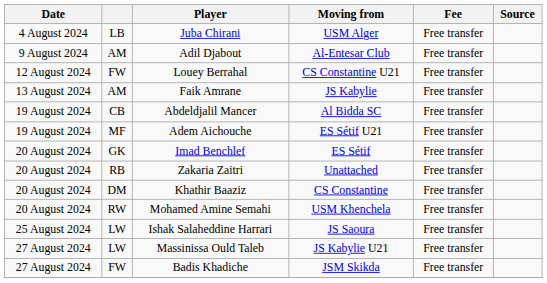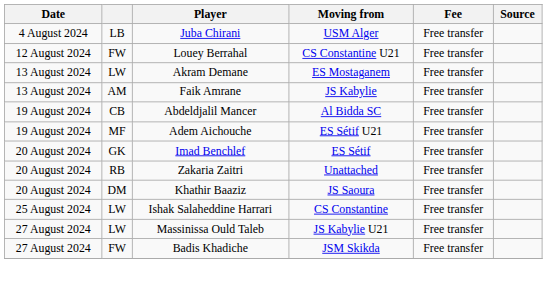 <table class="wikitable sortable" style="width:70%; text-align:center; font-size:85%; text-align:centre;">
 <tr>
 <th>Date</th>
 <th></th>
 <th>Player</th>
 <th>Moving from</th>
 <th>Fee</th>
 <th>Source</th>
 </tr>
 <tr>
 <td>4 August 2024</td>
 <td>LB</td>
 <td> <a href='#'>Juba Chirani</a></td>
 <td><a href='#'>USM Alger</a></td>
 <td>Free transfer</td>
 <td></td>
 </tr>
 <tr>
-<td>9 August 2024</td>
-<td>AM</td>
-<td> Adil Djabout</td>
-<td> <a href='#'>Al-Entesar Club</a></td>
+<td>12 August 2024</td>
+<td>FW</td>
+<td> Louey Berrahal</td>
+<td><a href='#'>CS Constantine</a> U21</td>
 <td>Free transfer</td>
 <td></td>
 </tr>
 <tr>
-<td>12 August 2024</td>
-<td>FW</td>
-<td> Louey Berrahal</td>
-<td><a href='#'>CS Constantine</a> U21</td>
+<td>13 August 2024</td>
+<td>LW</td>
+<td> Akram Demane</td>
+<td><a href='#'>ES Mostaganem</a></td>
 <td>Free transfer</td>
 <td></td>
 </tr>
 <tr>
 <td>13 August 2024</td>
 <td>AM</td>
 <td> Faik Amrane</td>
 <td><a href='#'>JS Kabylie</a></td>
 <td>Free transfer</td>
 <td></td>
 </tr>
 <tr>
 <td>19 August 2024</td>
 <td>CB</td>
 <td> Abdeldjalil Mancer</td>
 <td> <a href='#'>Al Bidda SC</a></td>
 <td>Free transfer</td>
 <td></td>
 </tr>
 <tr>
 <td>19 August 2024</td>
 <td>MF</td>
 <td> Adem Aichouche</td>
 <td><a href='#'>ES Sétif</a> U21</td>
 <td>Free transfer</td>
 <td></td>
 </tr>
 <tr>
 <td>20 August 2024</td>
 <td>GK</td>
 <td> <a href='#'>Imad Benchlef</a></td>
 <td><a href='#'>ES Sétif</a></td>
 <td>Free transfer</td>
 <td></td>
 </tr>
 <tr>
 <td>20 August 2024</td>
 <td>RB</td>
 <td> Zakaria Zaitri</td>
 <td><a href='#'>Unattached</a></td>
 <td>Free transfer</td>
 <td></td>
 </tr>
 <tr>
 <td>20 August 2024</td>
 <td>DM</td>
 <td> Khathir Baaziz</td>
-<td><a href='#'>CS Constantine</a></td>
-<td>Free transfer</td>
-<td></td>
-</tr>
-<tr>
-<td>20 August 2024</td>
-<td>RW</td>
-<td> Mohamed Amine Semahi</td>
-<td><a href='#'>USM Khenchela</a></td>
+<td><a href='#'>JS Saoura</a></td>
 <td>Free transfer</td>
 <td></td>
 </tr>
 <tr>
 <td>25 August 2024</td>
 <td>LW</td>
 <td> Ishak Salaheddine Harrari</td>
-<td><a href='#'>JS Saoura</a></td>
+<td><a href='#'>CS Constantine</a></td>
 <td>Free transfer</td>
 <td></td>
 </tr>
 <tr>
 <td>27 August 2024</td>
 <td>LW</td>
 <td> Massinissa Ould Taleb</td>
 <td><a href='#'>JS Kabylie</a> U21</td>
 <td>Free transfer</td>
 <td></td>
 </tr>
 <tr>
 <td>27 August 2024</td>
 <td>FW</td>
 <td> Badis Khadiche</td>
 <td><a href='#'>JSM Skikda</a></td>
 <td>Free transfer</td>
 <td></td>
 </tr>
 <tr>
 </tr>
 </table>
